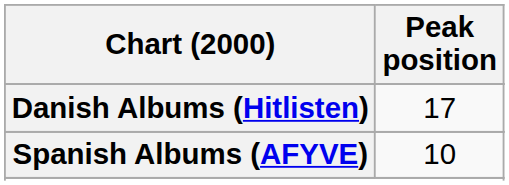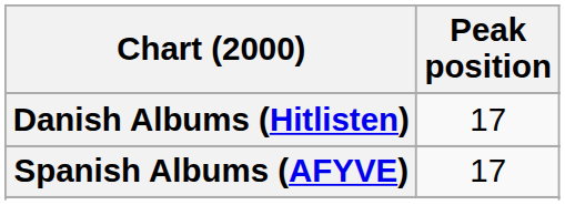 <table class="wikitable sortable plainrowheaders">
 <tr>
 <th scope="col">Chart (2000)</th>
 <th scope="col">Peak<br>position</th>
 </tr>
 <tr>
 </tr>
 <tr>
 </tr>
 <tr>
 </tr>
 <tr>
 </tr>
 <tr>
 </tr>
 <tr>
 <th scope="row">Danish Albums (<a href='#'>Hitlisten</a>)</th>
 <td align="center">17</td>
 </tr>
 <tr>
 </tr>
 <tr>
 </tr>
 <tr>
 </tr>
 <tr>
 </tr>
 <tr>
 </tr>
 <tr>
 </tr>
 <tr>
 </tr>
 <tr>
 </tr>
 <tr>
 </tr>
 <tr>
 <th scope="row">Spanish Albums (<a href='#'>AFYVE</a>)</th>
-<td align="center">10</td>
+<td align="center">17</td>
 </tr>
 <tr>
 </tr>
 <tr>
 </tr>
 <tr>
 </tr>
 <tr>
 </tr>
 </table>
